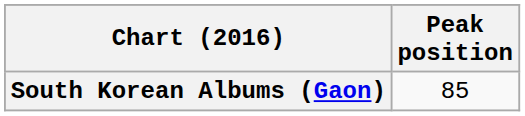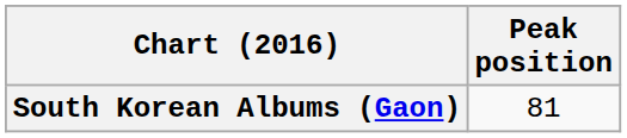 <table class="wikitable plainrowheaders">
 <tr>
 <th>Chart (2016)</th>
 <th>Peak<br>position</th>
 </tr>
 <tr>
 <th scope="row">South Korean Albums (<a href='#'>Gaon</a>)</th>
-<td style="text-align:center">85</td>
+<td style="text-align:center">81</td>
 </tr>
 </table>
